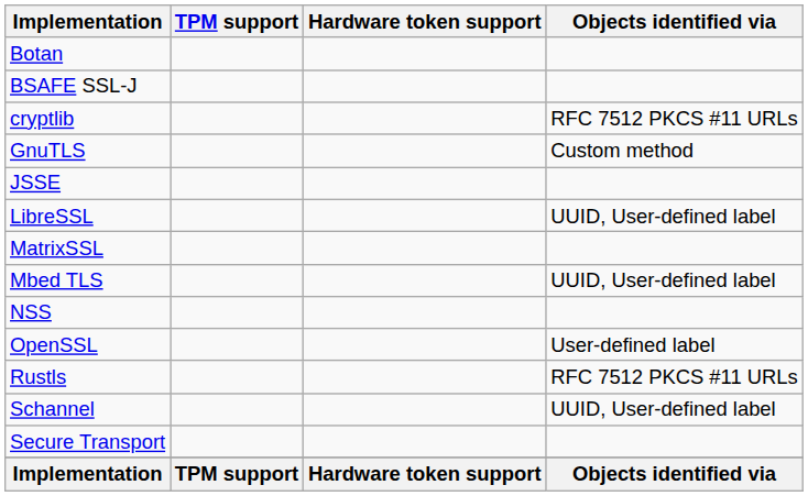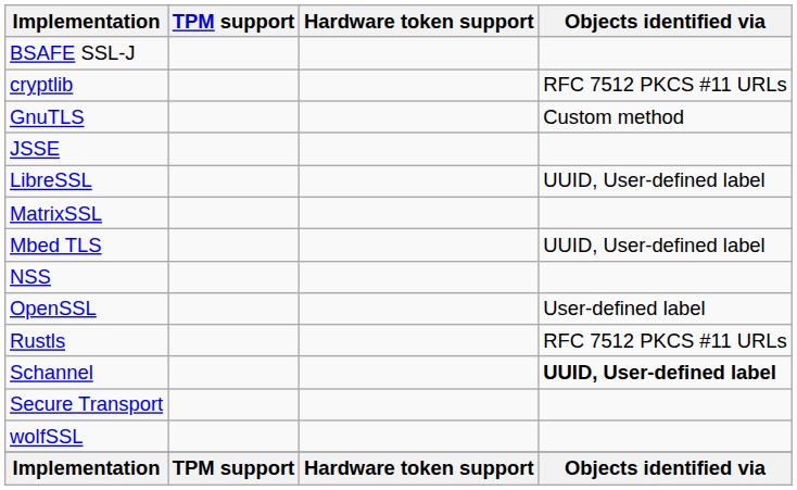 <table class="wikitable sortable sort-under" style="text-align: left; font-size: smaller">
 <tr>
 <th>Implementation</th>
 <th><a href='#'>TPM</a> support</th>
 <th>Hardware token support</th>
 <th>Objects identified via</th>
-</tr>
-<tr>
-<td><a href='#'>Botan</a></td>
-<td></td>
-<td></td>
-<td></td>
 </tr>
 <tr>
 <td><a href='#'>BSAFE</a> SSL-J</td>
 <td></td>
 <td></td>
 <td></td>
 </tr>
 <tr>
 <td><a href='#'>cryptlib</a></td>
 <td></td>
 <td></td>
 <td>RFC 7512 PKCS #11 URLs</td>
 </tr>
 <tr>
 <td><a href='#'>GnuTLS</a></td>
 <td></td>
 <td></td>
 <td>Custom method</td>
 </tr>
 <tr>
 <td><a href='#'>JSSE</a></td>
 <td></td>
 <td></td>
 <td></td>
 </tr>
 <tr>
 <td><a href='#'>LibreSSL</a></td>
 <td></td>
 <td></td>
 <td>UUID, User-defined label</td>
 </tr>
 <tr>
 <td><a href='#'>MatrixSSL</a></td>
 <td></td>
 <td></td>
 <td></td>
 </tr>
 <tr>
 <td><a href='#'>Mbed TLS</a></td>
 <td></td>
 <td></td>
 <td>UUID, User-defined label</td>
 </tr>
 <tr>
 <td><a href='#'>NSS</a></td>
 <td></td>
 <td></td>
 <td></td>
 </tr>
 <tr>
 <td><a href='#'>OpenSSL</a></td>
 <td></td>
 <td></td>
 <td>User-defined label</td>
 </tr>
 <tr>
 <td><a href='#'>Rustls</a></td>
 <td></td>
 <td> </td>
 <td>RFC 7512 PKCS #11 URLs</td>
 </tr>
 <tr>
 <td><a href='#'>Schannel</a></td>
 <td></td>
 <td></td>
-<td>UUID, User-defined label</td>
+<td><strong>UUID, User-defined label</strong></td>
 </tr>
 <tr>
 <td><a href='#'>Secure Transport</a></td>
+<td></td>
+<td></td>
+<td></td>
+</tr>
+<tr>
+<td><a href='#'>wolfSSL</a></td>
 <td></td>
 <td></td>
 <td></td>
 </tr>
 <tr>
 </tr>
 <tr class="sortbottom">
 <th>Implementation</th>
 <th>TPM support</th>
 <th>Hardware token support</th>
 <th>Objects identified via</th>
 </tr>
 </table>
